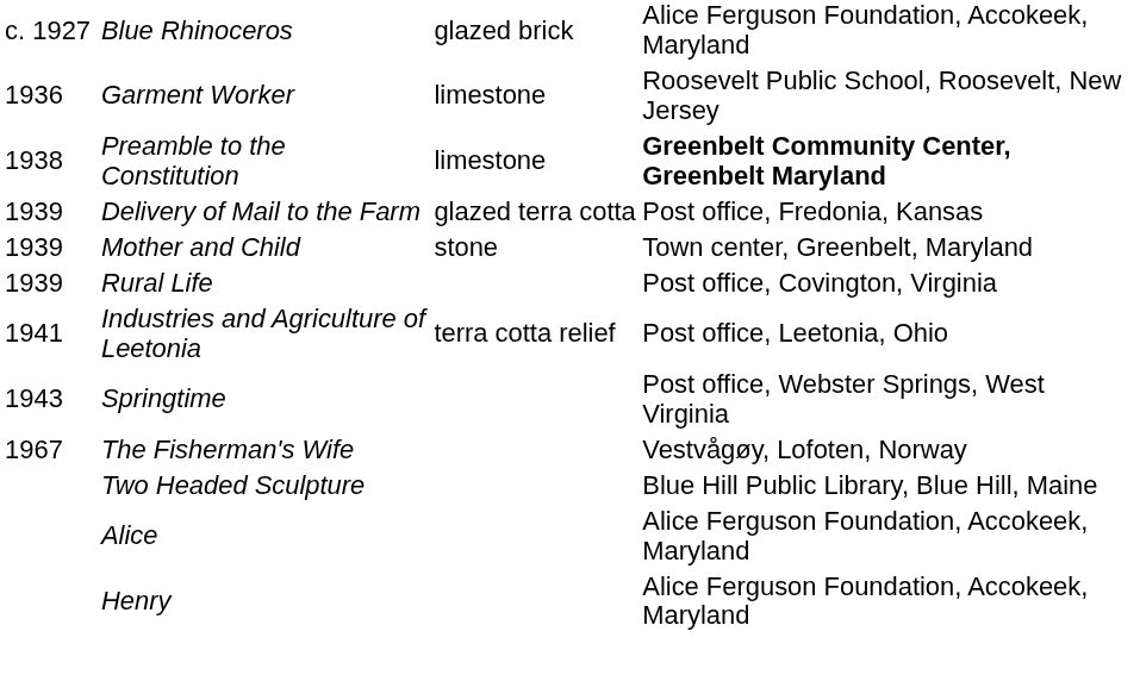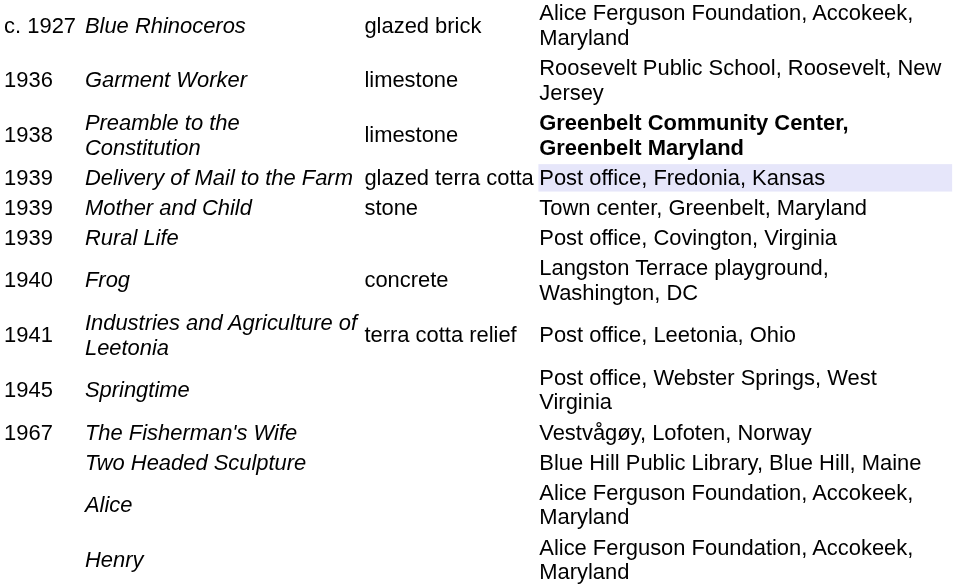 <table>
 <tr>
 <td width=55px>c. 1927</td>
 <td><em>Blue Rhinoceros</em></td>
 <td>glazed brick</td>
 <td>Alice Ferguson Foundation, Accokeek, Maryland</td>
 </tr>
 <tr>
 <td width=55px>1936</td>
 <td style="width:200px;"><em>Garment Worker</em></td>
 <td>limestone</td>
 <td style="width:300px;">Roosevelt Public School, Roosevelt, New Jersey</td>
 </tr>
 <tr>
 <td>1938</td>
 <td><em>Preamble to the Constitution</em></td>
 <td>limestone</td>
 <td><strong>Greenbelt Community Center, Greenbelt Maryland</strong></td>
 </tr>
 <tr>
 <td>1939</td>
 <td><em>Delivery of Mail to the Farm</em></td>
 <td>glazed terra cotta</td>
-<td>Post office, Fredonia, Kansas</td>
+<td style="background: lavender;">Post office, Fredonia, Kansas</td>
 </tr>
 <tr>
 <td>1939</td>
 <td><em>Mother and Child</em></td>
 <td>stone</td>
 <td>Town center, Greenbelt, Maryland</td>
 </tr>
 <tr>
 <td>1939</td>
 <td><em>Rural Life</em></td>
 <td></td>
 <td>Post office, Covington, Virginia</td>
 </tr>
 <tr>
+<td>1940</td>
+<td><em>Frog</em></td>
+<td>concrete</td>
+<td>Langston Terrace playground, Washington, DC</td>
+</tr>
+<tr>
 <td>1941</td>
 <td><em>Industries and Agriculture of Leetonia</em></td>
 <td>terra cotta relief</td>
 <td>Post office, Leetonia, Ohio</td>
 </tr>
 <tr>
-<td>1943</td>
+<td>1945</td>
 <td><em>Springtime</em></td>
 <td></td>
 <td>Post office, Webster Springs, West Virginia</td>
 </tr>
 <tr>
 <td>1967</td>
 <td><em>The Fisherman's Wife</em></td>
 <td></td>
 <td>Vestvågøy, Lofoten, Norway</td>
 </tr>
 <tr>
 <td></td>
 <td><em>Two Headed Sculpture</em></td>
 <td></td>
 <td>Blue Hill Public Library, Blue Hill, Maine</td>
 </tr>
 <tr>
 <td></td>
 <td><em>Alice</em></td>
 <td></td>
 <td>Alice Ferguson Foundation, Accokeek, Maryland</td>
 </tr>
 <tr>
 <td></td>
 <td><em>Henry</em></td>
 <td></td>
 <td>Alice Ferguson Foundation, Accokeek, Maryland</td>
 </tr>
 <tr>
 </tr>
 </table>
